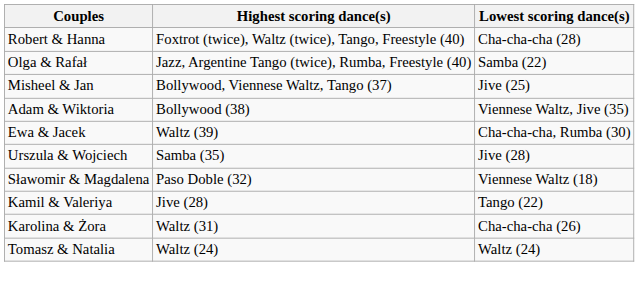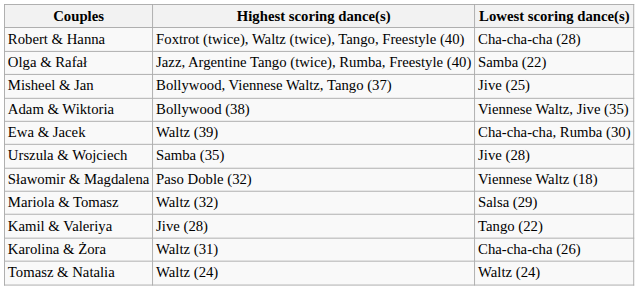 <table class="wikitable">
 <tr>
 <th>Couples</th>
 <th>Highest scoring dance(s)</th>
 <th>Lowest scoring dance(s)</th>
 </tr>
 <tr>
 <td>Robert & Hanna</td>
 <td>Foxtrot (twice), Waltz (twice), Tango, Freestyle (40)</td>
 <td>Cha-cha-cha (28)</td>
 </tr>
 <tr>
 <td>Olga & Rafał</td>
 <td>Jazz, Argentine Tango (twice), Rumba, Freestyle (40)</td>
 <td>Samba (22)</td>
 </tr>
 <tr>
 <td>Misheel & Jan</td>
 <td>Bollywood, Viennese Waltz, Tango (37)</td>
 <td>Jive (25)</td>
 </tr>
 <tr>
 <td>Adam & Wiktoria</td>
 <td>Bollywood (38)</td>
 <td>Viennese Waltz, Jive (35)</td>
 </tr>
 <tr>
 <td>Ewa & Jacek</td>
 <td>Waltz (39)</td>
 <td>Cha-cha-cha, Rumba (30)</td>
 </tr>
 <tr>
 <td>Urszula & Wojciech</td>
 <td>Samba (35)</td>
 <td>Jive (28)</td>
 </tr>
 <tr>
 <td>Sławomir & Magdalena</td>
 <td>Paso Doble (32)</td>
 <td>Viennese Waltz (18)</td>
 </tr>
 <tr>
+<td>Mariola & Tomasz</td>
+<td>Waltz (32)</td>
+<td>Salsa (29)</td>
+</tr>
+<tr>
 <td>Kamil & Valeriya</td>
 <td>Jive (28)</td>
 <td>Tango (22)</td>
 </tr>
 <tr>
 <td>Karolina & Żora</td>
 <td>Waltz (31)</td>
 <td>Cha-cha-cha (26)</td>
 </tr>
 <tr>
 <td>Tomasz & Natalia</td>
 <td>Waltz (24)</td>
 <td>Waltz (24)</td>
 </tr>
 </table>
